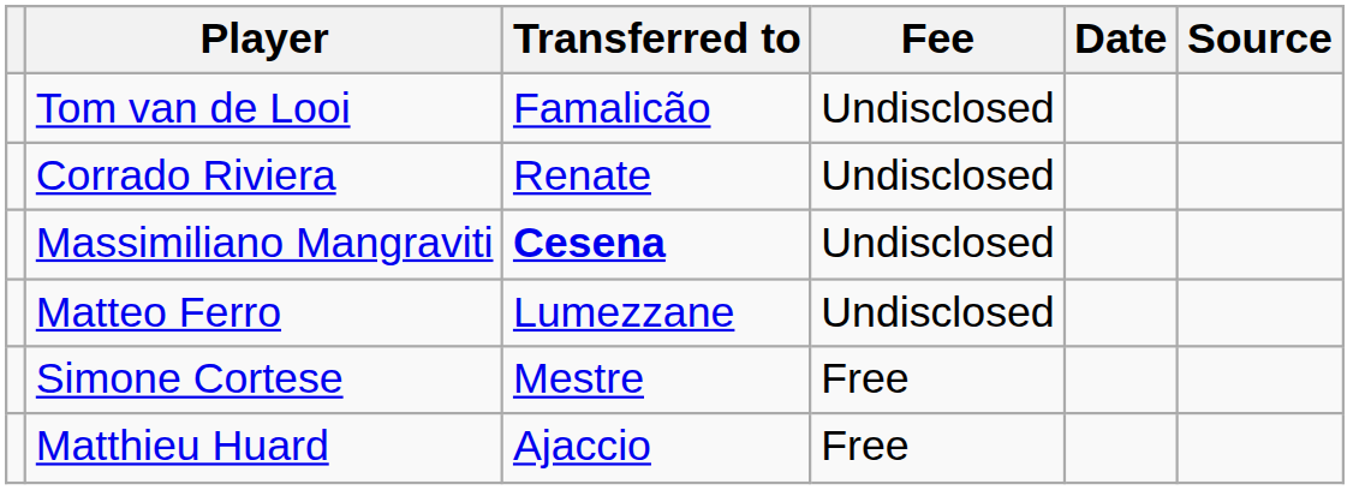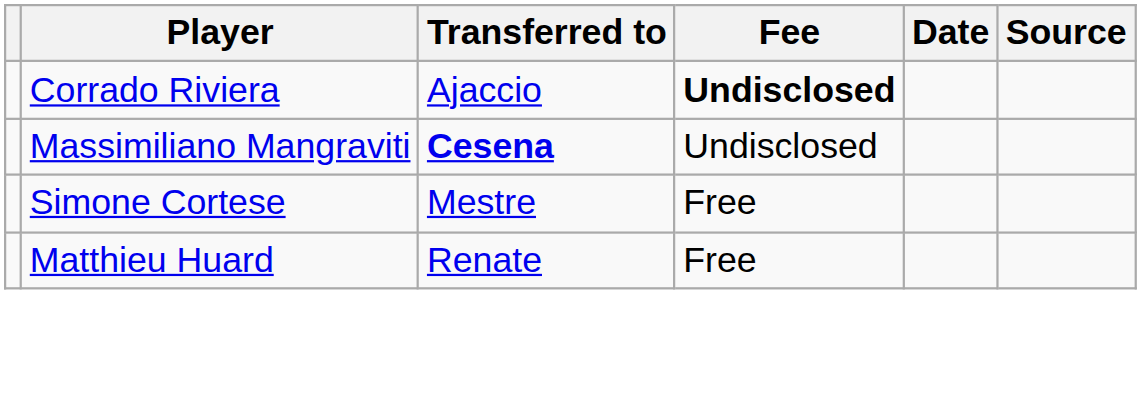 <table class="wikitable plainrowheaders sortable">
 <tr>
 <th></th>
 <th scope="col">Player</th>
 <th>Transferred to</th>
 <th style="width: 80px;">Fee</th>
 <th scope="col">Date</th>
 <th scope="col">Source</th>
 </tr>
 <tr>
 <td align="center"></td>
-<td> <a href='#'>Tom van de Looi</a></td>
-<td> <a href='#'>Famalicão</a></td>
-<td>Undisclosed</td>
-<td></td>
-<td></td>
-</tr>
-<tr>
-<td align="center"></td>
 <td> <a href='#'>Corrado Riviera</a></td>
-<td> <a href='#'>Renate</a></td>
-<td>Undisclosed</td>
+<td> <a href='#'>Ajaccio</a></td>
+<td><strong>Undisclosed</strong></td>
 <td></td>
 <td></td>
 </tr>
 <tr>
 <td align="center"></td>
 <td> <a href='#'>Massimiliano Mangraviti</a></td>
 <td><strong> <a href='#'>Cesena</a></strong></td>
-<td>Undisclosed</td>
-<td></td>
-<td></td>
-</tr>
-<tr>
-<td align="center"></td>
-<td> <a href='#'>Matteo Ferro</a></td>
-<td> <a href='#'>Lumezzane</a></td>
 <td>Undisclosed</td>
 <td></td>
 <td></td>
 </tr>
 <tr>
 <td align="center"></td>
 <td> <a href='#'>Simone Cortese</a></td>
 <td> <a href='#'>Mestre</a></td>
 <td>Free</td>
 <td></td>
 <td></td>
 </tr>
 <tr>
 <td align="center"></td>
 <td> <a href='#'>Matthieu Huard</a></td>
-<td> <a href='#'>Ajaccio</a></td>
+<td> <a href='#'>Renate</a></td>
 <td>Free</td>
 <td></td>
 <td></td>
 </tr>
 </table>
